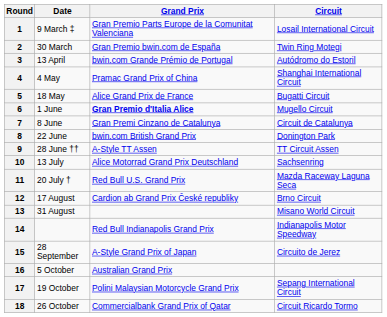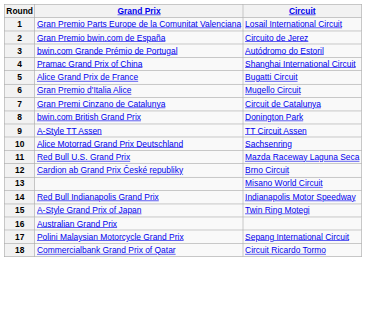 <table class="wikitable" style="font-size: 85%">
 <tr>
 <th>Round</th>
-<th>Date</th>
 <th><a href='#'>Grand Prix</a></th>
 <th><a href='#'>Circuit</a></th>
 </tr>
 <tr>
 <th>1</th>
-<td>9 March ‡</td>
 <td> <a href='#'>Gran Premio Parts Europe de la Comunitat Valenciana</a></td>
 <td><a href='#'>Losail International Circuit</a></td>
 </tr>
 <tr>
 <th>2</th>
-<td>30 March</td>
 <td> <a href='#'>Gran Premio bwin.com de España</a></td>
-<td><a href='#'>Twin Ring Motegi</a></td>
+<td><a href='#'>Circuito de Jerez</a></td>
 </tr>
 <tr>
 <th>3</th>
-<td>13 April</td>
 <td> <a href='#'>bwin.com Grande Prémio de Portugal</a></td>
 <td><a href='#'>Autódromo do Estoril</a></td>
 </tr>
 <tr>
 <th>4</th>
-<td>4 May</td>
 <td> <a href='#'>Pramac Grand Prix of China</a></td>
 <td><a href='#'>Shanghai International Circuit</a></td>
 </tr>
 <tr>
 <th>5</th>
-<td>18 May</td>
 <td> <a href='#'>Alice Grand Prix de France</a></td>
 <td><a href='#'>Bugatti Circuit</a></td>
 </tr>
 <tr>
 <th>6</th>
-<td>1 June</td>
-<td><strong> <a href='#'>Gran Premio d'Italia Alice</a></strong></td>
+<td> <a href='#'>Gran Premio d'Italia Alice</a></td>
 <td><a href='#'>Mugello Circuit</a></td>
 </tr>
 <tr>
 <th>7</th>
-<td>8 June</td>
 <td> <a href='#'>Gran Premi Cinzano de Catalunya</a></td>
 <td><a href='#'>Circuit de Catalunya</a></td>
 </tr>
 <tr>
 <th>8</th>
-<td>22 June</td>
 <td> <a href='#'>bwin.com British Grand Prix</a></td>
 <td><a href='#'>Donington Park</a></td>
 </tr>
 <tr>
 <th>9</th>
-<td>28 June ††</td>
 <td> <a href='#'>A-Style TT Assen</a></td>
 <td><a href='#'>TT Circuit Assen</a></td>
 </tr>
 <tr>
 <th>10</th>
-<td>13 July</td>
 <td> <a href='#'>Alice Motorrad Grand Prix Deutschland</a></td>
 <td><a href='#'>Sachsenring</a></td>
 </tr>
 <tr>
 <th>11</th>
-<td>20 July †</td>
 <td> <a href='#'>Red Bull U.S. Grand Prix</a></td>
 <td><a href='#'>Mazda Raceway Laguna Seca</a></td>
 </tr>
 <tr>
 <th>12</th>
-<td>17 August</td>
 <td> <a href='#'>Cardion ab Grand Prix České republiky</a></td>
 <td><a href='#'>Brno Circuit</a></td>
 </tr>
 <tr>
 <th>13</th>
-<td>31 August</td>
 <td></td>
 <td><a href='#'>Misano World Circuit</a></td>
 </tr>
 <tr>
 <th>14</th>
-<td></td>
 <td> <a href='#'>Red Bull Indianapolis Grand Prix</a></td>
 <td><a href='#'>Indianapolis Motor Speedway</a></td>
 </tr>
 <tr>
 <th>15</th>
-<td>28 September</td>
 <td> <a href='#'>A-Style Grand Prix of Japan</a></td>
-<td><a href='#'>Circuito de Jerez</a></td>
+<td><a href='#'>Twin Ring Motegi</a></td>
 </tr>
 <tr>
 <th>16</th>
-<td>5 October</td>
 <td> <a href='#'>Australian Grand Prix</a></td>
 <td></td>
 </tr>
 <tr>
 <th>17</th>
-<td>19 October</td>
 <td> <a href='#'>Polini Malaysian Motorcycle Grand Prix</a></td>
 <td><a href='#'>Sepang International Circuit</a></td>
 </tr>
 <tr>
 <th>18</th>
-<td>26 October</td>
 <td> <a href='#'>Commercialbank Grand Prix of Qatar</a></td>
 <td><a href='#'>Circuit Ricardo Tormo</a></td>
 </tr>
 </table>
